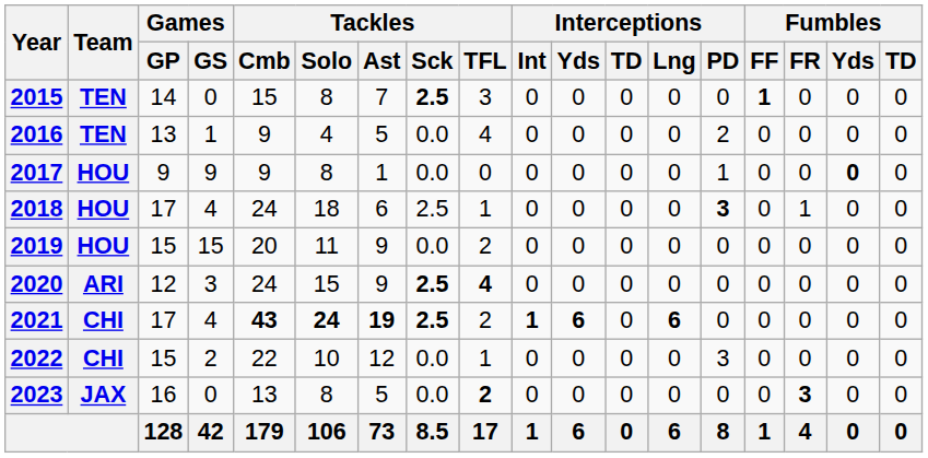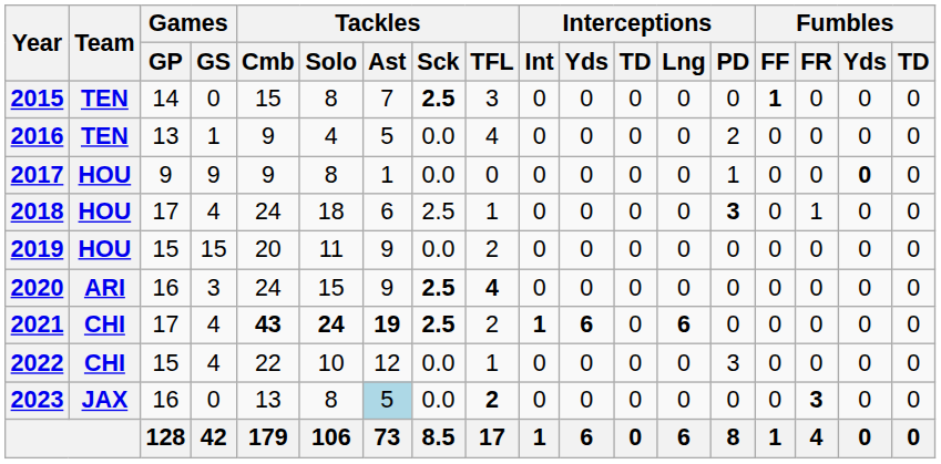 <table class="wikitable" style="text-align:center">
 <tr>
 <th rowspan="2">Year</th>
 <th rowspan="2">Team</th>
 <th colspan="2">Games</th>
 <th colspan="5">Tackles</th>
 <th colspan="5">Interceptions</th>
 <th colspan="4">Fumbles</th>
 </tr>
 <tr>
 <th>GP</th>
 <th>GS</th>
 <th>Cmb</th>
 <th>Solo</th>
 <th>Ast</th>
 <th>Sck</th>
 <th>TFL</th>
 <th>Int</th>
 <th>Yds</th>
 <th>TD</th>
 <th>Lng</th>
 <th>PD</th>
 <th>FF</th>
 <th>FR</th>
 <th>Yds</th>
 <th>TD</th>
 </tr>
 <tr>
 <th><a href='#'>2015</a></th>
 <th><a href='#'>TEN</a></th>
 <td>14</td>
 <td>0</td>
 <td>15</td>
 <td>8</td>
 <td>7</td>
 <td><strong>2.5</strong></td>
 <td>3</td>
 <td>0</td>
 <td>0</td>
 <td>0</td>
 <td>0</td>
 <td>0</td>
 <td><strong>1</strong></td>
 <td>0</td>
 <td>0</td>
 <td>0</td>
 </tr>
 <tr>
 <th><a href='#'>2016</a></th>
 <th><a href='#'>TEN</a></th>
 <td>13</td>
 <td>1</td>
 <td>9</td>
 <td>4</td>
 <td>5</td>
 <td>0.0</td>
 <td>4</td>
 <td>0</td>
 <td>0</td>
 <td>0</td>
 <td>0</td>
 <td>2</td>
 <td>0</td>
 <td>0</td>
 <td>0</td>
 <td>0</td>
 </tr>
 <tr>
 <th><a href='#'>2017</a></th>
 <th><a href='#'>HOU</a></th>
 <td>9</td>
 <td>9</td>
 <td>9</td>
 <td>8</td>
 <td>1</td>
 <td>0.0</td>
 <td>0</td>
 <td>0</td>
 <td>0</td>
 <td>0</td>
 <td>0</td>
 <td>1</td>
 <td>0</td>
 <td>0</td>
 <td><strong>0</strong></td>
 <td>0</td>
 </tr>
 <tr>
 <th><a href='#'>2018</a></th>
 <th><a href='#'>HOU</a></th>
 <td>17</td>
 <td>4</td>
 <td>24</td>
 <td>18</td>
 <td>6</td>
 <td>2.5</td>
 <td>1</td>
 <td>0</td>
 <td>0</td>
 <td>0</td>
 <td>0</td>
 <td><strong>3</strong></td>
 <td>0</td>
 <td>1</td>
 <td>0</td>
 <td>0</td>
 </tr>
 <tr>
 <th><a href='#'>2019</a></th>
 <th><a href='#'>HOU</a></th>
 <td>15</td>
 <td>15</td>
 <td>20</td>
 <td>11</td>
 <td>9</td>
 <td>0.0</td>
 <td>2</td>
 <td>0</td>
 <td>0</td>
 <td>0</td>
 <td>0</td>
 <td>0</td>
 <td>0</td>
 <td>0</td>
 <td>0</td>
 <td>0</td>
 </tr>
 <tr>
 <th><a href='#'>2020</a></th>
 <th><a href='#'>ARI</a></th>
-<td>12</td>
+<td>16</td>
 <td>3</td>
 <td>24</td>
 <td>15</td>
 <td>9</td>
 <td><strong>2.5</strong></td>
 <td><strong>4</strong></td>
 <td>0</td>
 <td>0</td>
 <td>0</td>
 <td>0</td>
 <td>0</td>
 <td>0</td>
 <td>0</td>
 <td>0</td>
 <td>0</td>
 </tr>
 <tr>
 <th><a href='#'>2021</a></th>
 <th><a href='#'>CHI</a></th>
 <td>17</td>
 <td>4</td>
 <td><strong>43</strong></td>
 <td><strong>24</strong></td>
 <td><strong>19</strong></td>
 <td><strong>2.5</strong></td>
 <td>2</td>
 <td><strong>1</strong></td>
 <td><strong>6</strong></td>
 <td>0</td>
 <td><strong>6</strong></td>
 <td>0</td>
 <td>0</td>
 <td>0</td>
 <td>0</td>
 <td>0</td>
 </tr>
 <tr>
 <th><a href='#'>2022</a></th>
 <th><a href='#'>CHI</a></th>
 <td>15</td>
-<td>2</td>
+<td>4</td>
 <td>22</td>
 <td>10</td>
 <td>12</td>
 <td>0.0</td>
 <td>1</td>
 <td>0</td>
 <td>0</td>
 <td>0</td>
 <td>0</td>
 <td>3</td>
 <td>0</td>
 <td>0</td>
 <td>0</td>
 <td>0</td>
 </tr>
 <tr>
 <th><a href='#'>2023</a></th>
 <th><a href='#'>JAX</a></th>
 <td>16</td>
 <td>0</td>
 <td>13</td>
 <td>8</td>
-<td>5</td>
+<td style="background: lightblue;">5</td>
 <td>0.0</td>
 <td><strong>2</strong></td>
 <td>0</td>
 <td>0</td>
 <td>0</td>
 <td>0</td>
 <td>0</td>
 <td>0</td>
 <td><strong>3</strong></td>
 <td>0</td>
 <td>0</td>
 </tr>
 <tr>
 <th colspan="2"></th>
 <th>128</th>
 <th>42</th>
 <th>179</th>
 <th>106</th>
 <th>73</th>
 <th>8.5</th>
 <th>17</th>
 <th>1</th>
 <th>6</th>
 <th>0</th>
 <th>6</th>
 <th>8</th>
 <th>1</th>
 <th>4</th>
 <th>0</th>
 <th>0</th>
 </tr>
 </table>
